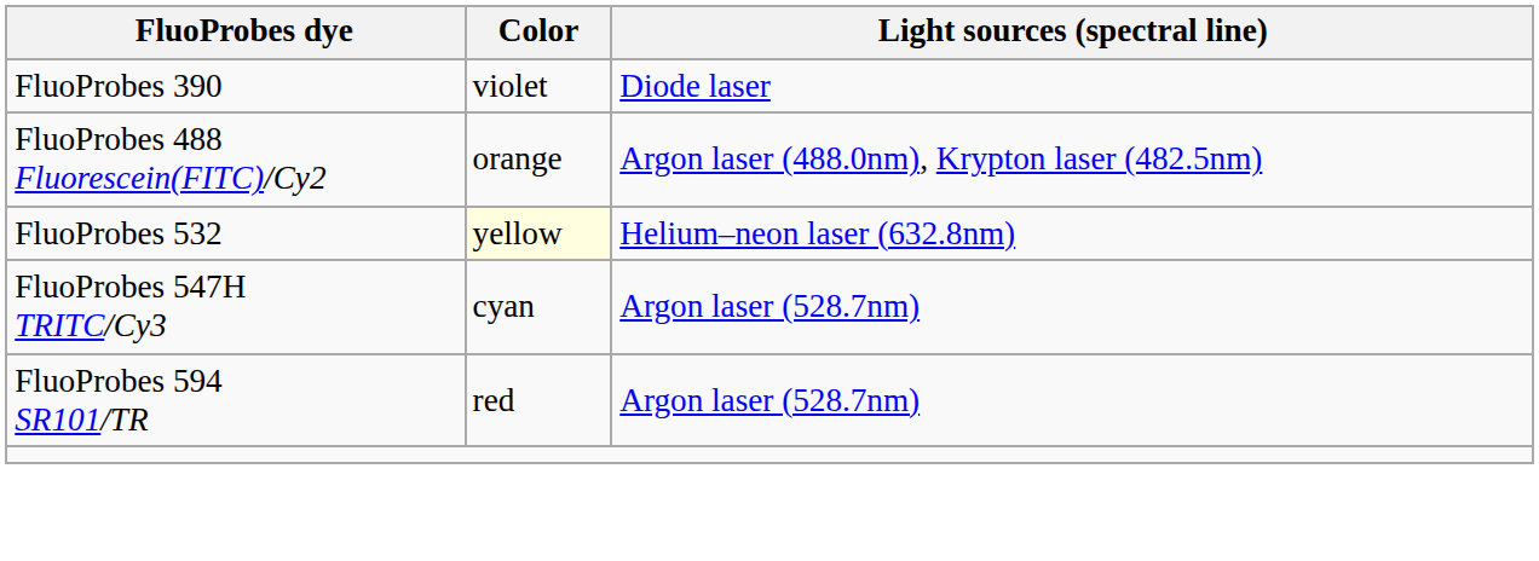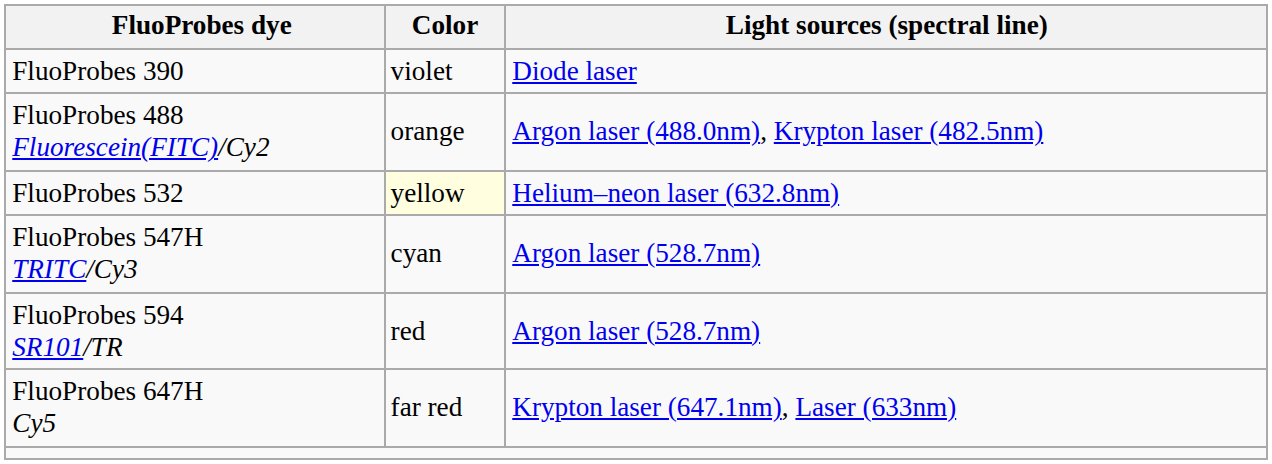 <table class = "wikitable" style = "float:right; font-size:85%; margin-left:15px; width:50%">
 <tr>
 <th>  FluoProbes dye</th>
 <th>Color</th>
 <th>Light sources (spectral line)</th>
 </tr>
 <tr>
 <td>FluoProbes 390</td>
 <td>violet</td>
 <td><a href='#'>Diode laser</a></td>
 </tr>
 <tr>
 <td>FluoProbes 488 <br> <em><a href='#'>Fluorescein(FITC)</a>/Cy2</em></td>
 <td>orange</td>
 <td><a href='#'>Argon laser (488.0nm)</a>, <a href='#'>Krypton laser (482.5nm)</a></td>
 </tr>
 <tr>
 <td>FluoProbes 532</td>
 <td style="background: lightyellow;">yellow</td>
 <td><a href='#'>Helium–neon laser (632.8nm)</a></td>
 </tr>
 <tr>
 <td>FluoProbes 547H <br> <em><a href='#'>TRITC</a>/Cy3</em></td>
 <td>cyan</td>
 <td><a href='#'>Argon laser (528.7nm)</a></td>
 </tr>
 <tr>
 <td>FluoProbes 594 <br> <em><a href='#'>SR101</a>/TR</em></td>
 <td>red</td>
 <td><a href='#'>Argon laser (528.7nm)</a></td>
 </tr>
 <tr>
+<td>FluoProbes 647H <br> <em>Cy5</em></td>
+<td>far red</td>
+<td><a href='#'>Krypton laser (647.1nm)</a>, <a href='#'>Laser (633nm)</a></td>
+</tr>
+<tr>
 <td colspan=3 rowspan=2></td>
 </tr>
 </table>
